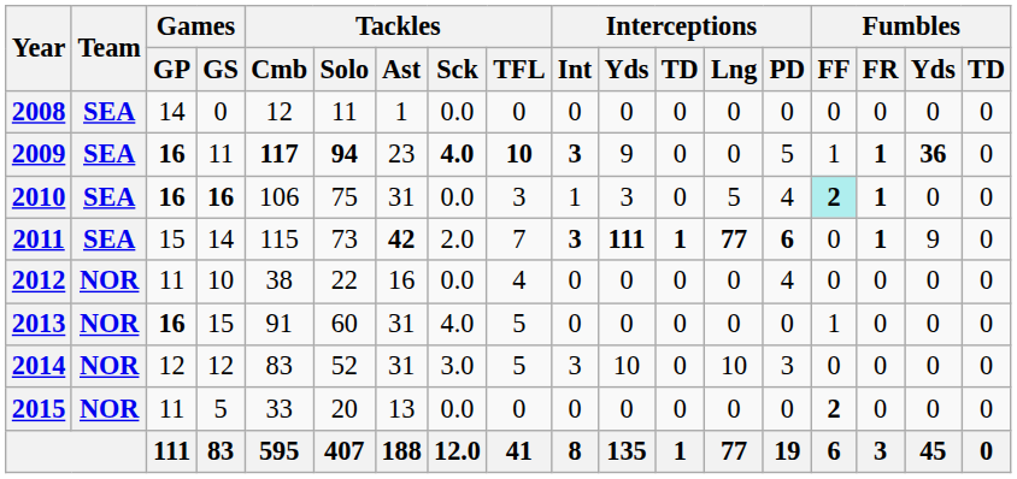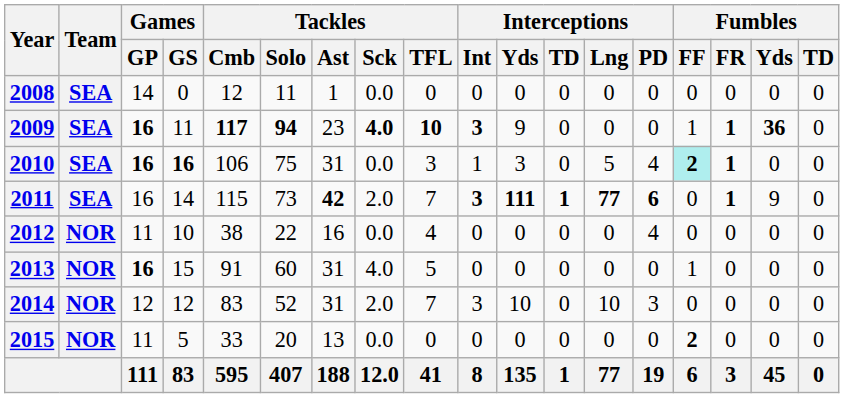 <table class="wikitable" style="text-align:center">
 <tr>
 <th rowspan="2">Year</th>
 <th rowspan="2">Team</th>
 <th colspan="2">Games</th>
 <th colspan="5">Tackles</th>
 <th colspan="5">Interceptions</th>
 <th colspan="4">Fumbles</th>
 </tr>
 <tr>
 <th>GP</th>
 <th>GS</th>
 <th>Cmb</th>
 <th>Solo</th>
 <th>Ast</th>
 <th>Sck</th>
 <th>TFL</th>
 <th>Int</th>
 <th>Yds</th>
 <th>TD</th>
 <th>Lng</th>
 <th>PD</th>
 <th>FF</th>
 <th>FR</th>
 <th>Yds</th>
 <th>TD</th>
 </tr>
 <tr>
 <th><a href='#'>2008</a></th>
 <th><a href='#'>SEA</a></th>
 <td>14</td>
 <td>0</td>
 <td>12</td>
 <td>11</td>
 <td>1</td>
 <td>0.0</td>
 <td>0</td>
 <td>0</td>
 <td>0</td>
 <td>0</td>
 <td>0</td>
 <td>0</td>
 <td>0</td>
 <td>0</td>
 <td>0</td>
 <td>0</td>
 </tr>
 <tr>
 <th><a href='#'>2009</a></th>
 <th><a href='#'>SEA</a></th>
 <td><strong>16</strong></td>
 <td>11</td>
 <td><strong>117</strong></td>
 <td><strong>94</strong></td>
 <td>23</td>
 <td><strong>4.0</strong></td>
 <td><strong>10</strong></td>
 <td><strong>3</strong></td>
 <td>9</td>
 <td>0</td>
 <td>0</td>
-<td>5</td>
+<td>0</td>
 <td>1</td>
 <td><strong>1</strong></td>
 <td><strong>36</strong></td>
 <td>0</td>
 </tr>
 <tr>
 <th><a href='#'>2010</a></th>
 <th><a href='#'>SEA</a></th>
 <td><strong>16</strong></td>
 <td><strong>16</strong></td>
 <td>106</td>
 <td>75</td>
 <td>31</td>
 <td>0.0</td>
 <td>3</td>
 <td>1</td>
 <td>3</td>
 <td>0</td>
 <td>5</td>
 <td>4</td>
 <td style="background: paleturquoise;"><strong>2</strong></td>
 <td><strong>1</strong></td>
 <td>0</td>
 <td>0</td>
 </tr>
 <tr>
 <th><a href='#'>2011</a></th>
 <th><a href='#'>SEA</a></th>
-<td>15</td>
+<td>16</td>
 <td>14</td>
 <td>115</td>
 <td>73</td>
 <td><strong>42</strong></td>
 <td>2.0</td>
 <td>7</td>
 <td><strong>3</strong></td>
 <td><strong>111</strong></td>
 <td><strong>1</strong></td>
 <td><strong>77</strong></td>
 <td><strong>6</strong></td>
 <td>0</td>
 <td><strong>1</strong></td>
 <td>9</td>
 <td>0</td>
 </tr>
 <tr>
 <th><a href='#'>2012</a></th>
 <th><a href='#'>NOR</a></th>
 <td>11</td>
 <td>10</td>
 <td>38</td>
 <td>22</td>
 <td>16</td>
 <td>0.0</td>
 <td>4</td>
 <td>0</td>
 <td>0</td>
 <td>0</td>
 <td>0</td>
 <td>4</td>
 <td>0</td>
 <td>0</td>
 <td>0</td>
 <td>0</td>
 </tr>
 <tr>
 <th><a href='#'>2013</a></th>
 <th><a href='#'>NOR</a></th>
 <td><strong>16</strong></td>
 <td>15</td>
 <td>91</td>
 <td>60</td>
 <td>31</td>
 <td>4.0</td>
 <td>5</td>
 <td>0</td>
 <td>0</td>
 <td>0</td>
 <td>0</td>
 <td>0</td>
 <td>1</td>
 <td>0</td>
 <td>0</td>
 <td>0</td>
 </tr>
 <tr>
 <th><a href='#'>2014</a></th>
 <th><a href='#'>NOR</a></th>
 <td>12</td>
 <td>12</td>
 <td>83</td>
 <td>52</td>
 <td>31</td>
-<td>3.0</td>
-<td>5</td>
+<td>2.0</td>
+<td>7</td>
 <td>3</td>
 <td>10</td>
 <td>0</td>
 <td>10</td>
 <td>3</td>
 <td>0</td>
 <td>0</td>
 <td>0</td>
 <td>0</td>
 </tr>
 <tr>
 <th><a href='#'>2015</a></th>
 <th><a href='#'>NOR</a></th>
 <td>11</td>
 <td>5</td>
 <td>33</td>
 <td>20</td>
 <td>13</td>
 <td>0.0</td>
 <td>0</td>
 <td>0</td>
 <td>0</td>
 <td>0</td>
 <td>0</td>
 <td>0</td>
 <td><strong>2</strong></td>
 <td>0</td>
 <td>0</td>
 <td>0</td>
 </tr>
 <tr>
 <th colspan="2"></th>
 <th>111</th>
 <th>83</th>
 <th>595</th>
 <th>407</th>
 <th>188</th>
 <th>12.0</th>
 <th>41</th>
 <th>8</th>
 <th>135</th>
 <th>1</th>
 <th>77</th>
 <th>19</th>
 <th>6</th>
 <th>3</th>
 <th>45</th>
 <th>0</th>
 </tr>
 </table>
